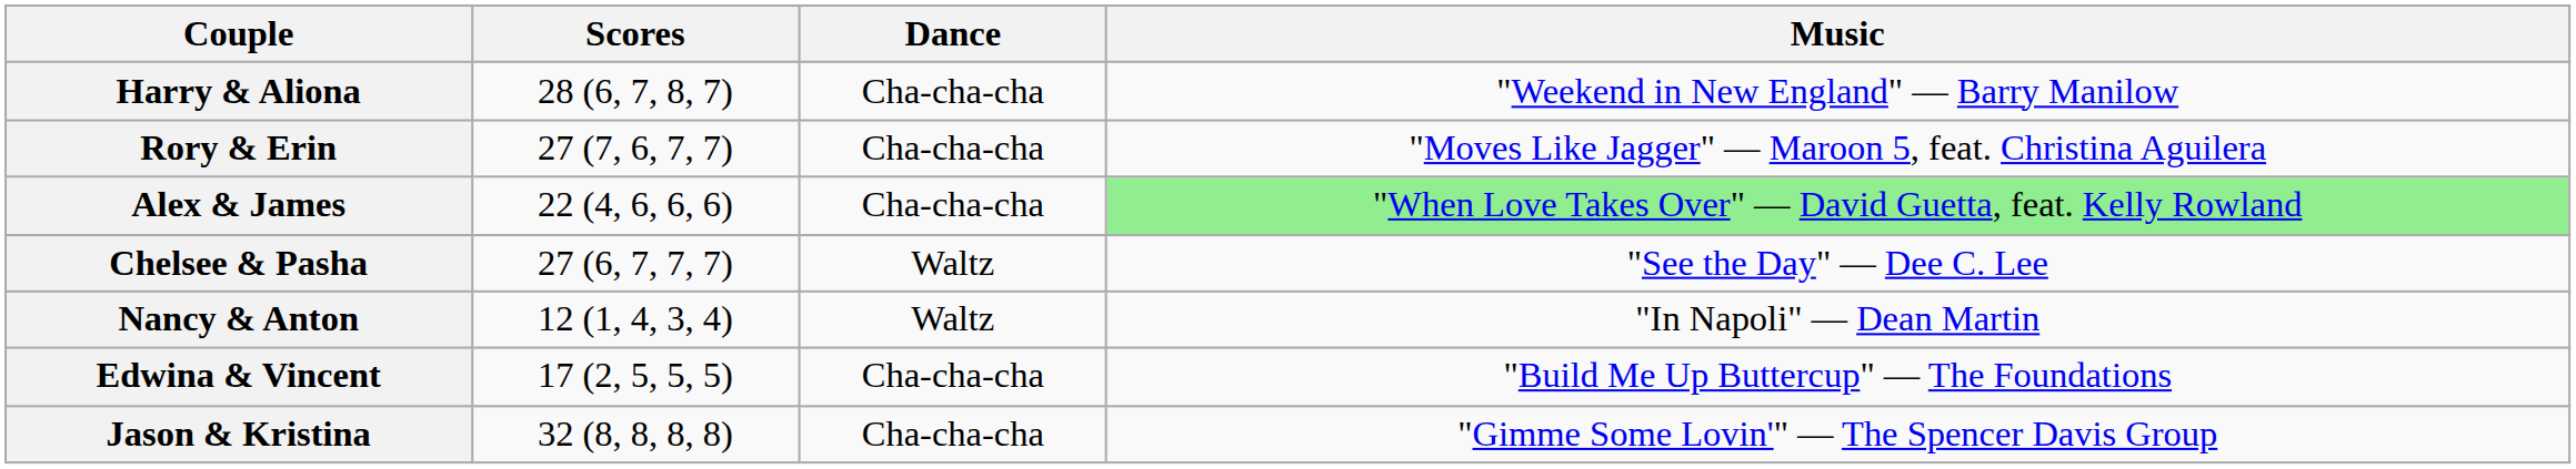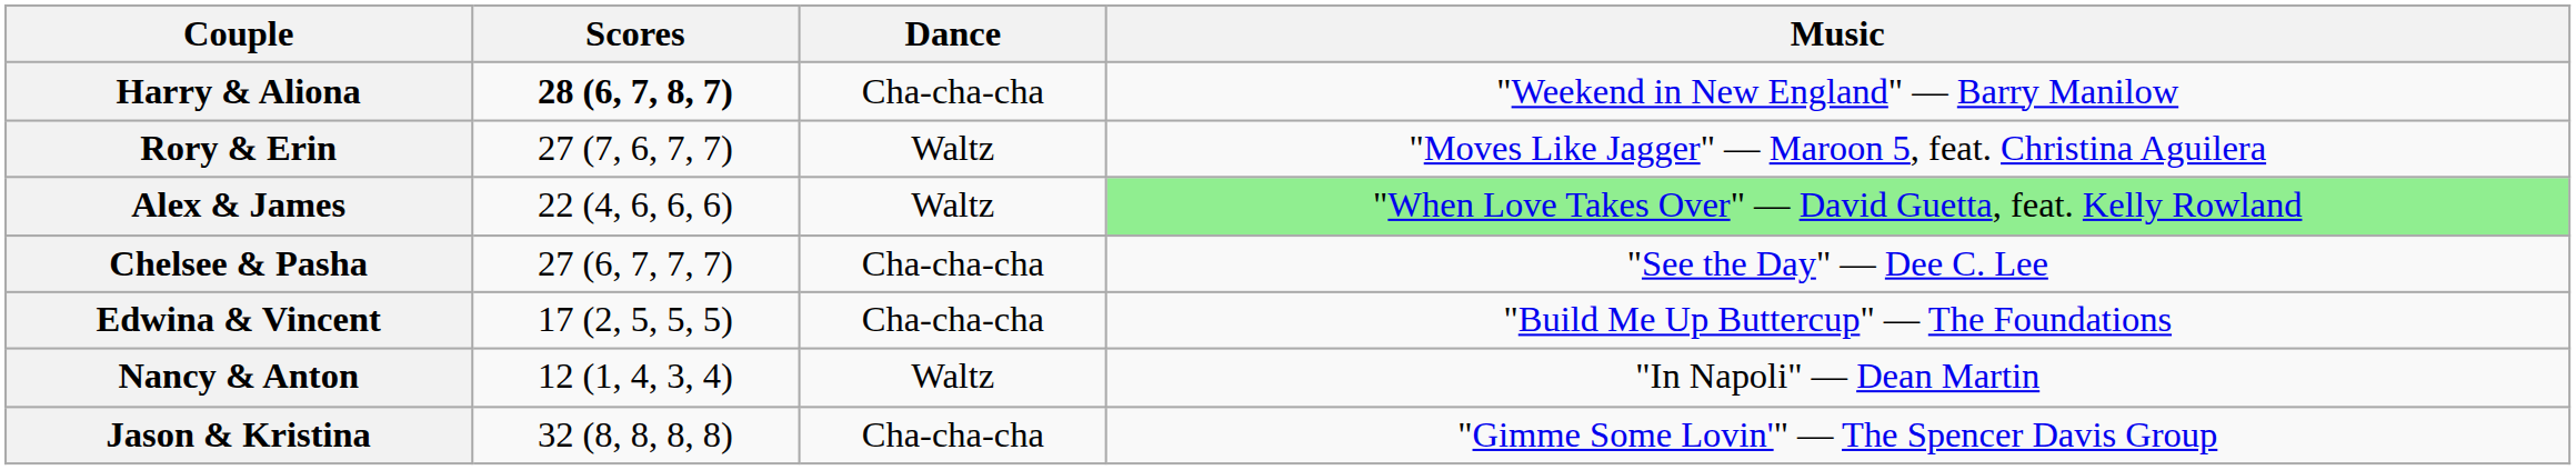 <table class="wikitable sortable" style="text-align:center; width:90%">
 <tr>
 <th scope="col">Couple</th>
 <th scope="col">Scores</th>
 <th scope="col" class="unsortable">Dance</th>
 <th scope="col" class="unsortable">Music</th>
 </tr>
 <tr>
 <th scope="row">Harry & Aliona</th>
-<td>28 (6, 7, 8, 7)</td>
+<td><strong>28 (6, 7, 8, 7)</strong></td>
 <td>Cha-cha-cha</td>
 <td>"<a href='#'>Weekend in New England</a>" — <a href='#'>Barry Manilow</a></td>
 </tr>
 <tr>
 <th scope="row">Rory & Erin</th>
 <td>27 (7, 6, 7, 7)</td>
-<td>Cha-cha-cha</td>
+<td>Waltz</td>
 <td>"<a href='#'>Moves Like Jagger</a>" — <a href='#'>Maroon 5</a>, feat. <a href='#'>Christina Aguilera</a></td>
 </tr>
 <tr>
 <th scope="row">Alex & James</th>
 <td>22 (4, 6, 6, 6)</td>
-<td>Cha-cha-cha</td>
+<td>Waltz</td>
 <td style="background: lightgreen;">"<a href='#'>When Love Takes Over</a>" — <a href='#'>David Guetta</a>, feat. <a href='#'>Kelly Rowland</a></td>
 </tr>
 <tr>
 <th scope="row">Chelsee & Pasha</th>
 <td>27 (6, 7, 7, 7)</td>
-<td>Waltz</td>
+<td>Cha-cha-cha</td>
 <td>"<a href='#'>See the Day</a>" — <a href='#'>Dee C. Lee</a></td>
+</tr>
+<tr>
+<th scope="row">Edwina & Vincent</th>
+<td>17 (2, 5, 5, 5)</td>
+<td>Cha-cha-cha</td>
+<td>"<a href='#'>Build Me Up Buttercup</a>" — <a href='#'>The Foundations</a></td>
 </tr>
 <tr>
 <th scope="row">Nancy & Anton</th>
 <td>12 (1, 4, 3, 4)</td>
 <td>Waltz</td>
 <td>"In Napoli" — <a href='#'>Dean Martin</a></td>
 </tr>
 <tr>
-<th scope="row">Edwina & Vincent</th>
-<td>17 (2, 5, 5, 5)</td>
-<td>Cha-cha-cha</td>
-<td>"<a href='#'>Build Me Up Buttercup</a>" — <a href='#'>The Foundations</a></td>
-</tr>
-<tr>
 <th scope="row">Jason & Kristina</th>
 <td>32 (8, 8, 8, 8)</td>
 <td>Cha-cha-cha</td>
 <td>"<a href='#'>Gimme Some Lovin'</a>" — <a href='#'>The Spencer Davis Group</a></td>
 </tr>
 </table>
